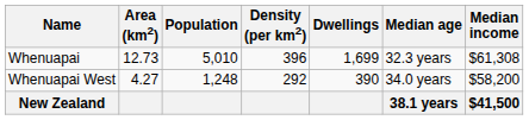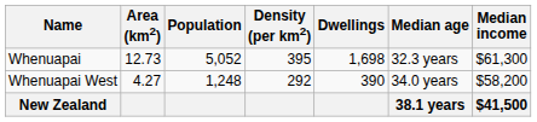 <table class="wikitable">
 <tr>
 <th>Name</th>
 <th>Area<br>(km<sup>2</sup>)</th>
 <th>Population</th>
 <th>Density<br>(per km<sup>2</sup>)</th>
 <th>Dwellings</th>
 <th>Median age</th>
 <th>Median<br>income</th>
 </tr>
 <tr>
 <td>Whenuapai</td>
 <td style="text-align:right;">12.73</td>
-<td style="text-align:right;">5,010</td>
-<td style="text-align:right;">396</td>
-<td style="text-align:right;">1,699</td>
+<td style="text-align:right;">5,052</td>
+<td style="text-align:right;">395</td>
+<td style="text-align:right;">1,698</td>
 <td>32.3 years</td>
-<td>$61,308</td>
+<td>$61,300</td>
 </tr>
 <tr>
 <td>Whenuapai West</td>
 <td style="text-align:right;">4.27</td>
 <td style="text-align:right;">1,248</td>
 <td style="text-align:right;">292</td>
 <td style="text-align:right;">390</td>
 <td>34.0 years</td>
 <td>$58,200</td>
 </tr>
 <tr>
 <th>New Zealand</th>
 <th></th>
 <th></th>
 <th></th>
 <th></th>
 <th>38.1 years</th>
 <th style="text-align:left;">$41,500</th>
 </tr>
 </table>
